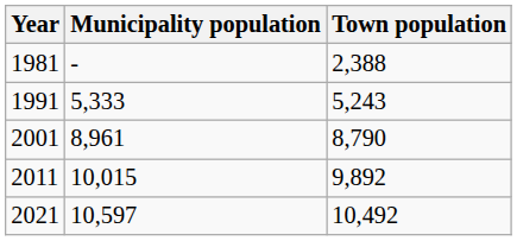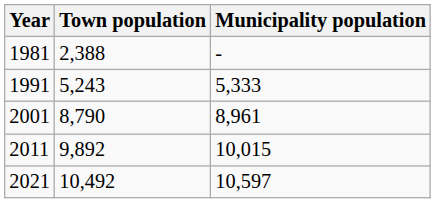 <table class=wikitable>
 <tr>
 <th>Year</th>
+<th>Town population</th>
 <th>Municipality population</th>
-<th>Town population</th>
 </tr>
 <tr>
 <td>1981</td>
+<td>2,388</td>
 <td>-</td>
-<td>2,388</td>
 </tr>
 <tr>
 <td>1991</td>
+<td>5,243</td>
 <td>5,333</td>
-<td>5,243</td>
 </tr>
 <tr>
 <td>2001</td>
+<td>8,790</td>
 <td>8,961</td>
-<td>8,790</td>
 </tr>
 <tr>
 <td>2011</td>
+<td>9,892</td>
 <td>10,015</td>
-<td>9,892</td>
 </tr>
 <tr>
 <td>2021</td>
+<td>10,492</td>
 <td>10,597</td>
-<td>10,492</td>
 </tr>
 </table>
